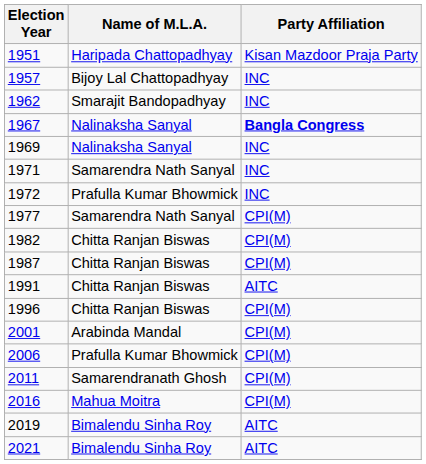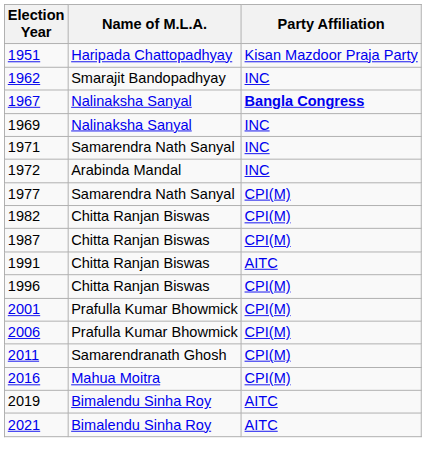 <table class="wikitable sortable">
 <tr>
 <th>Election<br> Year</th>
 <th>Name of M.L.A.</th>
 <th>Party Affiliation</th>
 </tr>
 <tr>
 <td><a href='#'>1951</a></td>
 <td><a href='#'>Haripada Chattopadhyay</a></td>
 <td><a href='#'>Kisan Mazdoor Praja Party</a></td>
-</tr>
-<tr>
-<td><a href='#'>1957</a></td>
-<td>Bijoy Lal Chattopadhyay</td>
-<td><a href='#'>INC</a></td>
 </tr>
 <tr>
 <td><a href='#'>1962</a></td>
 <td>Smarajit Bandopadhyay</td>
 <td><a href='#'>INC</a></td>
 </tr>
 <tr>
 <td><a href='#'>1967</a></td>
 <td><a href='#'>Nalinaksha Sanyal</a></td>
 <td><strong><a href='#'>Bangla Congress</a></strong></td>
 </tr>
 <tr>
 <td>1969</td>
 <td><a href='#'>Nalinaksha Sanyal</a></td>
 <td><a href='#'>INC</a></td>
 </tr>
 <tr>
 <td>1971</td>
 <td>Samarendra Nath Sanyal</td>
 <td><a href='#'>INC</a></td>
 </tr>
 <tr>
 <td>1972</td>
-<td>Prafulla Kumar Bhowmick</td>
+<td>Arabinda Mandal</td>
 <td><a href='#'>INC</a></td>
 </tr>
 <tr>
 <td>1977</td>
 <td>Samarendra Nath Sanyal</td>
 <td><a href='#'>CPI(M)</a></td>
 </tr>
 <tr>
 <td>1982</td>
 <td>Chitta Ranjan Biswas</td>
 <td><a href='#'>CPI(M)</a></td>
 </tr>
 <tr>
 <td>1987</td>
 <td>Chitta Ranjan Biswas</td>
 <td><a href='#'>CPI(M)</a></td>
 </tr>
 <tr>
 <td>1991</td>
 <td>Chitta Ranjan Biswas</td>
 <td><a href='#'>AITC</a></td>
 </tr>
 <tr>
 <td>1996</td>
 <td>Chitta Ranjan Biswas</td>
 <td><a href='#'>CPI(M)</a></td>
 </tr>
 <tr>
 <td><a href='#'>2001</a></td>
-<td>Arabinda Mandal</td>
+<td>Prafulla Kumar Bhowmick</td>
 <td><a href='#'>CPI(M)</a></td>
 </tr>
 <tr>
 <td><a href='#'>2006</a></td>
 <td>Prafulla Kumar Bhowmick</td>
 <td><a href='#'>CPI(M)</a></td>
 </tr>
 <tr>
 <td><a href='#'>2011</a></td>
 <td>Samarendranath Ghosh</td>
 <td><a href='#'>CPI(M)</a></td>
 </tr>
 <tr>
 <td><a href='#'>2016</a></td>
 <td><a href='#'>Mahua Moitra</a></td>
 <td><a href='#'>CPI(M)</a></td>
 </tr>
 <tr>
 <td>2019</td>
 <td><a href='#'>Bimalendu Sinha Roy</a></td>
 <td><a href='#'>AITC</a></td>
 </tr>
 <tr>
 <td><a href='#'>2021</a></td>
 <td><a href='#'>Bimalendu Sinha Roy</a></td>
 <td><a href='#'>AITC</a></td>
 </tr>
 </table>
